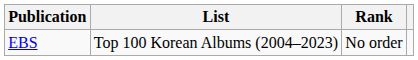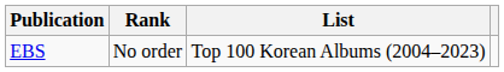 <table class="wikitable sortable">
 <tr>
 <th>Publication</th>
+<th>Rank</th>
 <th>List</th>
-<th>Rank</th>
 <th class="unsortable"></th>
 </tr>
 <tr>
 <td><a href='#'>EBS</a></td>
+<td style="text-align:center;">No order</td>
 <td>Top 100 Korean Albums (2004–2023)</td>
-<td style="text-align:center;">No order</td>
 <td style="text-align:center;"></td>
 </tr>
 </table>
